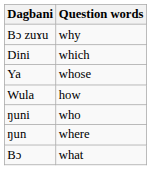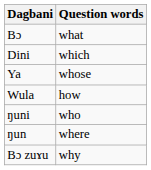 <table class="wikitable">
 <tr>
 <th>Dagbani</th>
 <th>Question words</th>
 </tr>
 <tr>
-<td>Bɔ zuɤu</td>
-<td>why</td>
+<td>Bɔ</td>
+<td>what</td>
 </tr>
 <tr>
 <td>Dini</td>
 <td>which</td>
 </tr>
 <tr>
 <td>Ya</td>
 <td>whose</td>
 </tr>
 <tr>
 <td>Wula</td>
 <td>how</td>
 </tr>
 <tr>
 <td>ŋuni</td>
 <td>who</td>
 </tr>
 <tr>
 <td>ŋun</td>
 <td>where</td>
 </tr>
 <tr>
-<td>Bɔ</td>
-<td>what</td>
+<td>Bɔ zuɤu</td>
+<td>why</td>
 </tr>
 </table>
